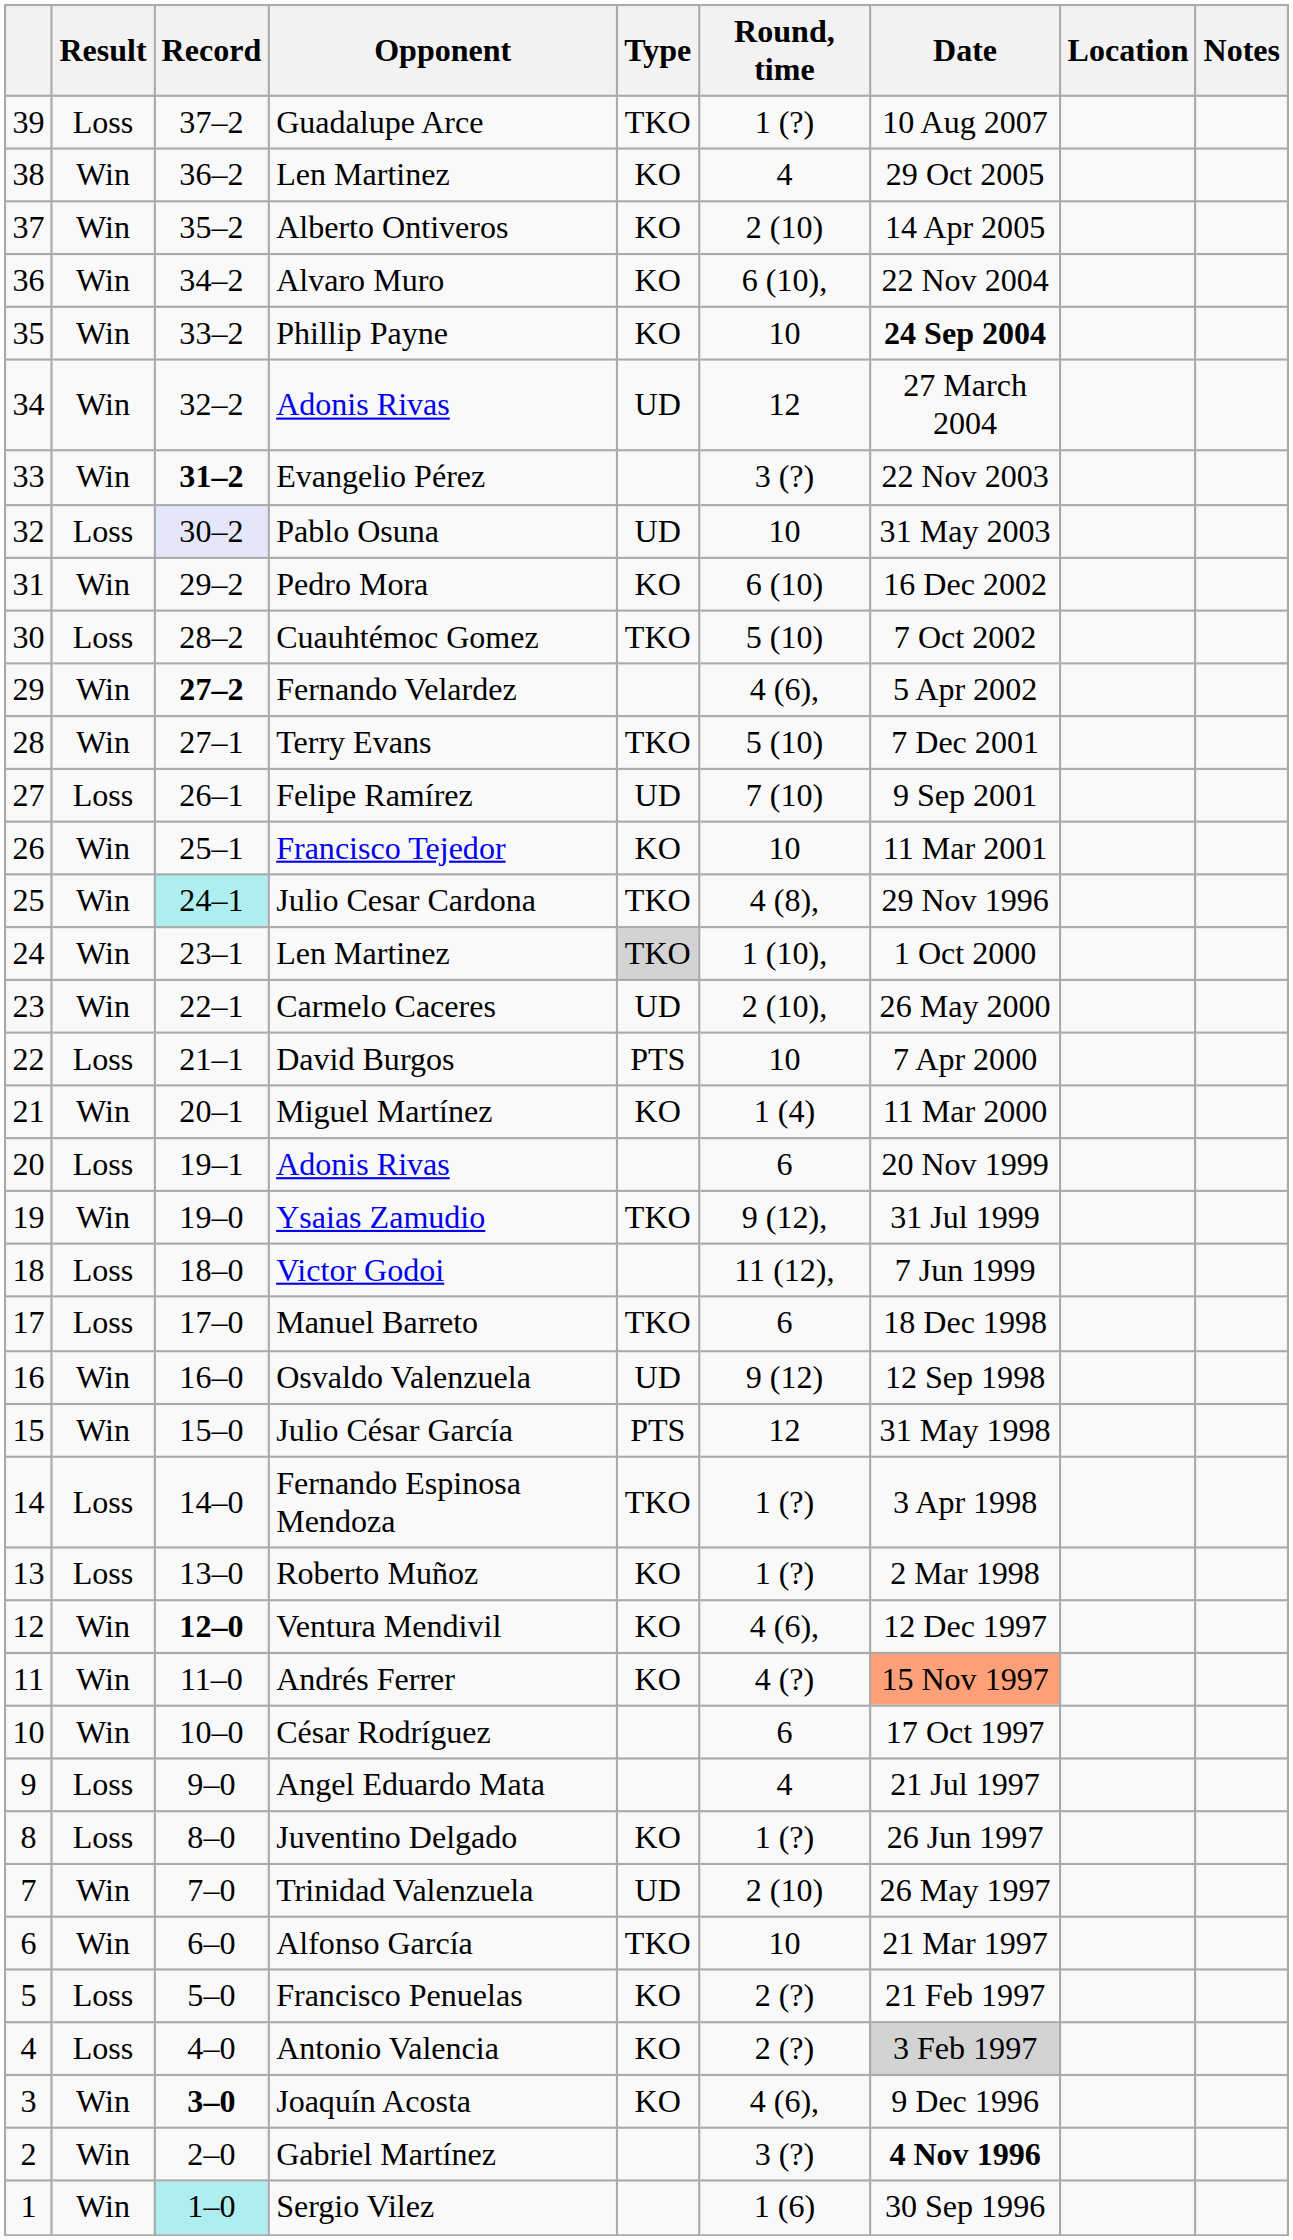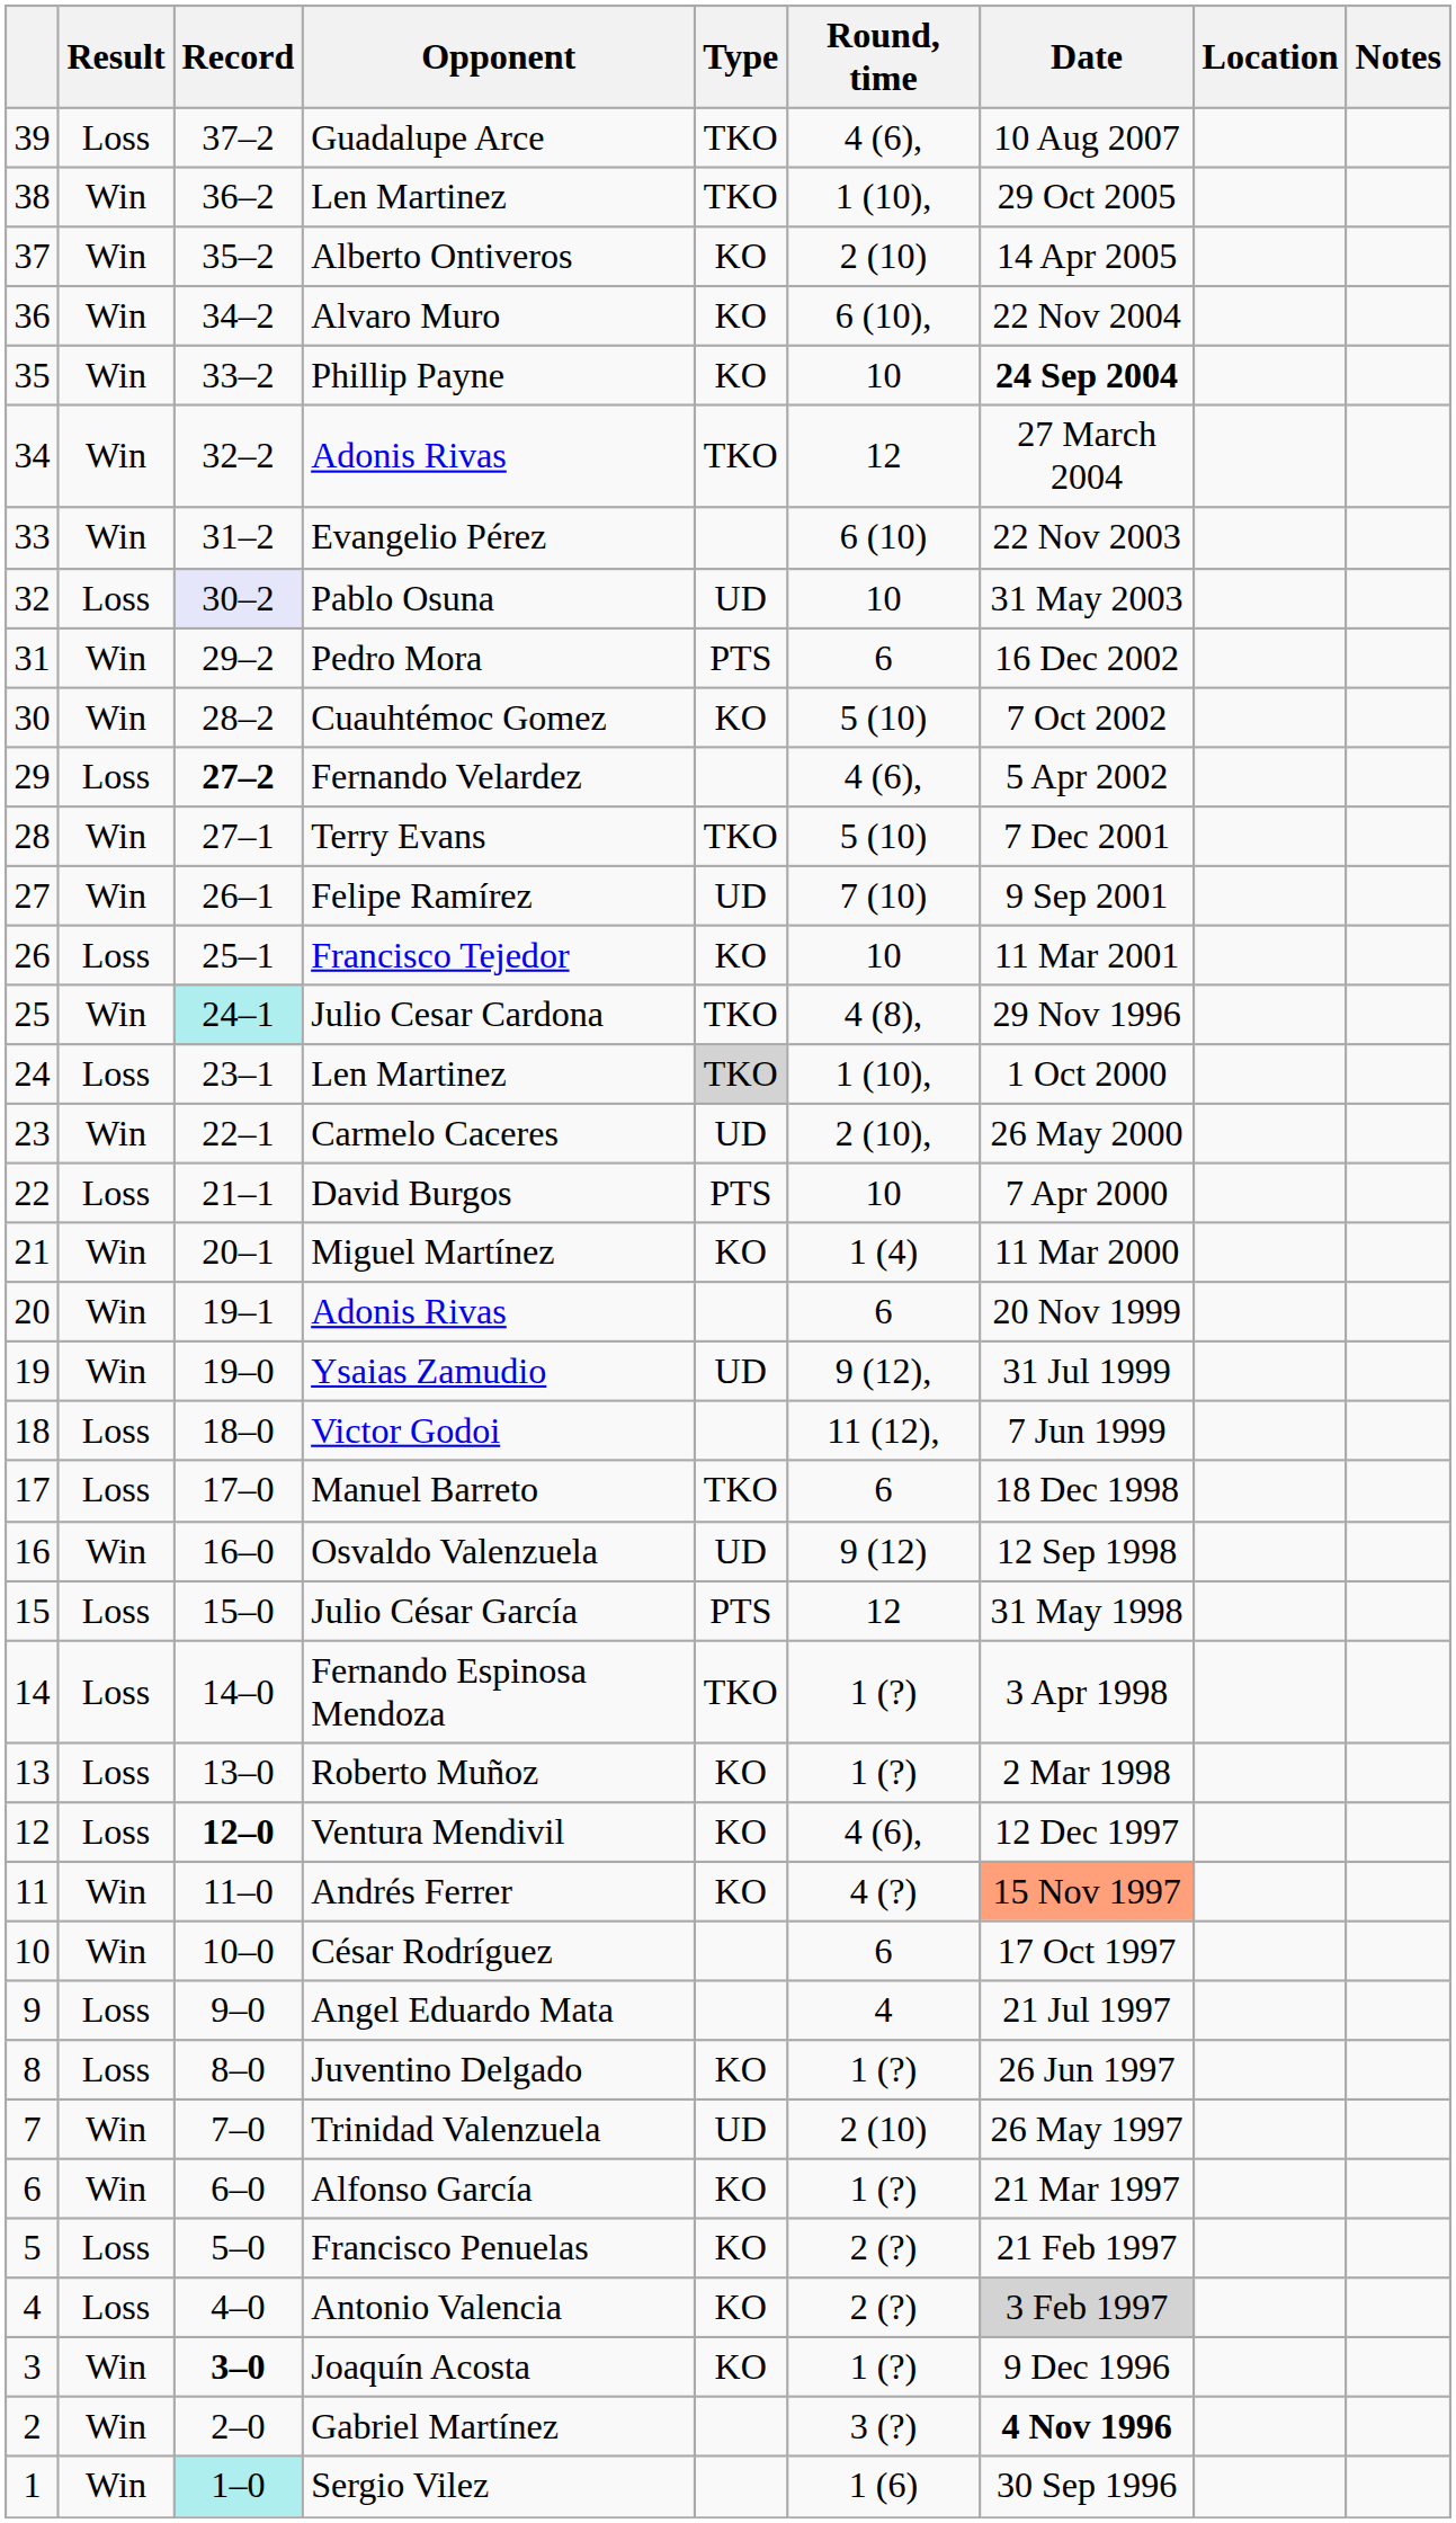 <table class="wikitable" style="text-align:center; font-size:95%">
 <tr>
 <th></th>
 <th>Result</th>
 <th>Record</th>
 <th>Opponent</th>
 <th>Type</th>
 <th>Round, time</th>
 <th>Date</th>
 <th>Location</th>
 <th>Notes</th>
 </tr>
 <tr>
 <td>39</td>
 <td>Loss</td>
 <td>37–2</td>
 <td style="text-align:left;">Guadalupe Arce</td>
 <td>TKO</td>
-<td>1 (?)</td>
+<td>4 (6), </td>
 <td>10 Aug 2007</td>
 <td style="text-align:left;"></td>
 <td></td>
 </tr>
 <tr>
 <td>38</td>
 <td>Win</td>
 <td>36–2</td>
 <td style="text-align:left;">Len Martinez</td>
-<td>KO</td>
-<td>4</td>
+<td>TKO</td>
+<td>1 (10), </td>
 <td>29 Oct 2005</td>
 <td style="text-align:left;"></td>
 <td></td>
 </tr>
 <tr>
 <td>37</td>
 <td>Win</td>
 <td>35–2</td>
 <td style="text-align:left;">Alberto Ontiveros</td>
 <td>KO</td>
 <td>2 (10)</td>
 <td>14 Apr 2005</td>
 <td style="text-align:left;"></td>
 <td></td>
 </tr>
 <tr>
 <td>36</td>
 <td>Win</td>
 <td>34–2</td>
 <td style="text-align:left;">Alvaro Muro</td>
 <td>KO</td>
 <td>6 (10), </td>
 <td>22 Nov 2004</td>
 <td style="text-align:left;"></td>
 <td></td>
 </tr>
 <tr>
 <td>35</td>
 <td>Win</td>
 <td>33–2</td>
 <td style="text-align:left;">Phillip Payne</td>
 <td>KO</td>
 <td>10</td>
 <td><strong>24 Sep 2004</strong></td>
 <td style="text-align:left;"></td>
 <td></td>
 </tr>
 <tr>
 <td>34</td>
 <td>Win</td>
 <td>32–2</td>
 <td style="text-align:left;"><a href='#'>Adonis Rivas</a></td>
-<td>UD</td>
+<td>TKO</td>
 <td>12</td>
 <td>27 March 2004</td>
 <td style="text-align:left;"></td>
 <td></td>
 </tr>
 <tr>
 <td>33</td>
 <td>Win</td>
-<td><strong>31–2</strong></td>
+<td>31–2</td>
 <td style="text-align:left;">Evangelio Pérez</td>
 <td></td>
-<td>3 (?)</td>
+<td>6 (10)</td>
 <td>22 Nov 2003</td>
 <td style="text-align:left;"></td>
 <td></td>
 </tr>
 <tr>
 <td>32</td>
 <td>Loss</td>
 <td style="background: lavender;">30–2</td>
 <td style="text-align:left;">Pablo Osuna</td>
 <td>UD</td>
 <td>10</td>
 <td>31 May 2003</td>
 <td style="text-align:left;"></td>
 <td></td>
 </tr>
 <tr>
 <td>31</td>
 <td>Win</td>
 <td>29–2</td>
 <td style="text-align:left;">Pedro Mora</td>
-<td>KO</td>
-<td>6 (10)</td>
+<td>PTS</td>
+<td>6</td>
 <td>16 Dec 2002</td>
 <td style="text-align:left;"></td>
 <td></td>
 </tr>
 <tr>
 <td>30</td>
-<td>Loss</td>
+<td>Win</td>
 <td>28–2</td>
 <td style="text-align:left;">Cuauhtémoc Gomez</td>
-<td>TKO</td>
+<td>KO</td>
 <td>5 (10)</td>
 <td>7 Oct 2002</td>
 <td style="text-align:left;"></td>
 <td></td>
 </tr>
 <tr>
 <td>29</td>
-<td>Win</td>
+<td>Loss</td>
 <td><strong>27–2</strong></td>
 <td style="text-align:left;">Fernando Velardez</td>
 <td></td>
 <td>4 (6), </td>
 <td>5 Apr 2002</td>
 <td style="text-align:left;"></td>
 <td style="text-align:left;"></td>
 </tr>
 <tr>
 <td>28</td>
 <td>Win</td>
 <td>27–1</td>
 <td style="text-align:left;">Terry Evans</td>
 <td>TKO</td>
 <td>5 (10)</td>
 <td>7 Dec 2001</td>
 <td style="text-align:left;"></td>
 <td></td>
 </tr>
 <tr>
 <td>27</td>
-<td>Loss</td>
+<td>Win</td>
 <td>26–1</td>
 <td style="text-align:left;">Felipe Ramírez</td>
 <td>UD</td>
 <td>7 (10)</td>
 <td>9 Sep 2001</td>
 <td style="text-align:left;"></td>
 <td></td>
 </tr>
 <tr>
 <td>26</td>
-<td>Win</td>
+<td>Loss</td>
 <td>25–1</td>
 <td style="text-align:left;"><a href='#'>Francisco Tejedor</a></td>
 <td>KO</td>
 <td>10</td>
 <td>11 Mar 2001</td>
 <td style="text-align:left;"></td>
 <td></td>
 </tr>
 <tr>
 <td>25</td>
 <td>Win</td>
 <td style="background: paleturquoise;">24–1</td>
 <td style="text-align:left;">Julio Cesar Cardona</td>
 <td>TKO</td>
 <td>4 (8), </td>
 <td>29 Nov 1996</td>
 <td style="text-align:left;"></td>
 <td></td>
 </tr>
 <tr>
 <td>24</td>
-<td>Win</td>
+<td>Loss</td>
 <td>23–1</td>
 <td style="text-align:left;">Len Martinez</td>
 <td style="background: lightgrey;">TKO</td>
 <td>1 (10), </td>
 <td>1 Oct 2000</td>
 <td style="text-align:left;"></td>
 <td></td>
 </tr>
 <tr>
 <td>23</td>
 <td>Win</td>
 <td>22–1</td>
 <td style="text-align:left;">Carmelo Caceres</td>
 <td>UD</td>
 <td>2 (10), </td>
 <td>26 May 2000</td>
 <td style="text-align:left;"></td>
 <td style="text-align:left;"></td>
 </tr>
 <tr>
 <td>22</td>
 <td>Loss</td>
 <td>21–1</td>
 <td style="text-align:left;">David Burgos</td>
 <td>PTS</td>
 <td>10</td>
 <td>7 Apr 2000</td>
 <td style="text-align:left;"></td>
 <td></td>
 </tr>
 <tr>
 <td>21</td>
 <td>Win</td>
 <td>20–1</td>
 <td style="text-align:left;">Miguel Martínez</td>
 <td>KO</td>
 <td>1 (4)</td>
 <td>11 Mar 2000</td>
 <td style="text-align:left;"></td>
 <td></td>
 </tr>
 <tr>
 <td>20</td>
-<td>Loss</td>
+<td>Win</td>
 <td>19–1</td>
 <td style="text-align:left;"><a href='#'>Adonis Rivas</a></td>
 <td></td>
 <td>6</td>
 <td>20 Nov 1999</td>
 <td style="text-align:left;"></td>
 <td style="text-align:left;"></td>
 </tr>
 <tr>
 <td>19</td>
 <td>Win</td>
 <td>19–0</td>
 <td style="text-align:left;"><a href='#'>Ysaias Zamudio</a></td>
-<td>TKO</td>
+<td>UD</td>
 <td>9 (12), </td>
 <td>31 Jul 1999</td>
 <td style="text-align:left;"></td>
 <td style="text-align:left;"></td>
 </tr>
 <tr>
 <td>18</td>
 <td>Loss</td>
 <td>18–0</td>
 <td style="text-align:left;"><a href='#'>Victor Godoi</a></td>
 <td></td>
 <td>11 (12), </td>
 <td>7 Jun 1999</td>
 <td style="text-align:left;"></td>
 <td style="text-align:left;"></td>
 </tr>
 <tr>
 <td>17</td>
 <td>Loss</td>
 <td>17–0</td>
 <td style="text-align:left;">Manuel Barreto</td>
 <td>TKO</td>
 <td>6</td>
 <td>18 Dec 1998</td>
 <td style="text-align:left;"></td>
 <td></td>
 </tr>
 <tr>
 <td>16</td>
 <td>Win</td>
 <td>16–0</td>
 <td style="text-align:left;">Osvaldo Valenzuela</td>
 <td>UD</td>
 <td>9 (12)</td>
 <td>12 Sep 1998</td>
 <td style="text-align:left;"></td>
 <td></td>
 </tr>
 <tr>
 <td>15</td>
-<td>Win</td>
+<td>Loss</td>
 <td>15–0</td>
 <td style="text-align:left;">Julio César García</td>
 <td>PTS</td>
 <td>12</td>
 <td>31 May 1998</td>
 <td style="text-align:left;"></td>
 <td></td>
 </tr>
 <tr>
 <td>14</td>
 <td>Loss</td>
 <td>14–0</td>
 <td style="text-align:left;">Fernando Espinosa Mendoza</td>
 <td>TKO</td>
 <td>1 (?)</td>
 <td>3 Apr 1998</td>
 <td style="text-align:left;"></td>
 <td></td>
 </tr>
 <tr>
 <td>13</td>
 <td>Loss</td>
 <td>13–0</td>
 <td style="text-align:left;">Roberto Muñoz</td>
 <td>KO</td>
 <td>1 (?)</td>
 <td>2 Mar 1998</td>
 <td style="text-align:left;"></td>
 <td></td>
 </tr>
 <tr>
 <td>12</td>
-<td>Win</td>
+<td>Loss</td>
 <td><strong>12–0</strong></td>
 <td style="text-align:left;">Ventura Mendivil</td>
 <td>KO</td>
 <td>4 (6), </td>
 <td>12 Dec 1997</td>
 <td style="text-align:left;"></td>
 <td></td>
 </tr>
 <tr>
 <td>11</td>
 <td>Win</td>
 <td>11–0</td>
 <td style="text-align:left;">Andrés Ferrer</td>
 <td>KO</td>
 <td>4 (?)</td>
 <td style="background: lightsalmon;">15 Nov 1997</td>
 <td style="text-align:left;"></td>
 <td></td>
 </tr>
 <tr>
 <td>10</td>
 <td>Win</td>
 <td>10–0</td>
 <td style="text-align:left;">César Rodríguez</td>
 <td></td>
 <td>6</td>
 <td>17 Oct 1997</td>
 <td style="text-align:left;"></td>
 <td></td>
 </tr>
 <tr>
 <td>9</td>
 <td>Loss</td>
 <td>9–0</td>
 <td style="text-align:left;">Angel Eduardo Mata</td>
 <td></td>
 <td>4</td>
 <td>21 Jul 1997</td>
 <td style="text-align:left;"></td>
 <td></td>
 </tr>
 <tr>
 <td>8</td>
 <td>Loss</td>
 <td>8–0</td>
 <td style="text-align:left;">Juventino Delgado</td>
 <td>KO</td>
 <td>1 (?)</td>
 <td>26 Jun 1997</td>
 <td style="text-align:left;"></td>
 <td></td>
 </tr>
 <tr>
 <td>7</td>
 <td>Win</td>
 <td>7–0</td>
 <td style="text-align:left;">Trinidad Valenzuela</td>
 <td>UD</td>
 <td>2 (10)</td>
 <td>26 May 1997</td>
 <td style="text-align:left;"></td>
 <td></td>
 </tr>
 <tr>
 <td>6</td>
 <td>Win</td>
 <td>6–0</td>
 <td style="text-align:left;">Alfonso García</td>
-<td>TKO</td>
-<td>10</td>
+<td>KO</td>
+<td>1 (?)</td>
 <td>21 Mar 1997</td>
 <td style="text-align:left;"></td>
 <td></td>
 </tr>
 <tr>
 <td>5</td>
 <td>Loss</td>
 <td>5–0</td>
 <td style="text-align:left;">Francisco Penuelas</td>
 <td>KO</td>
 <td>2 (?)</td>
 <td>21 Feb 1997</td>
 <td style="text-align:left;"></td>
 <td></td>
 </tr>
 <tr>
 <td>4</td>
 <td>Loss</td>
 <td>4–0</td>
 <td style="text-align:left;">Antonio Valencia</td>
 <td>KO</td>
 <td>2 (?)</td>
 <td style="background: lightgrey;">3 Feb 1997</td>
 <td style="text-align:left;"></td>
 <td></td>
 </tr>
 <tr>
 <td>3</td>
 <td>Win</td>
 <td><strong>3–0</strong></td>
 <td style="text-align:left;">Joaquín Acosta</td>
 <td>KO</td>
-<td>4 (6), </td>
+<td>1 (?)</td>
 <td>9 Dec 1996</td>
 <td style="text-align:left;"></td>
 <td></td>
 </tr>
 <tr>
 <td>2</td>
 <td>Win</td>
 <td>2–0</td>
 <td style="text-align:left;">Gabriel Martínez</td>
 <td></td>
 <td>3 (?)</td>
 <td><strong>4 Nov 1996</strong></td>
 <td style="text-align:left;"></td>
 <td></td>
 </tr>
 <tr>
 <td>1</td>
 <td>Win</td>
 <td style="background: paleturquoise;">1–0</td>
 <td style="text-align:left;">Sergio Vilez</td>
 <td></td>
 <td>1 (6)</td>
 <td>30 Sep 1996</td>
 <td style="text-align:left;"></td>
 <td></td>
 </tr>
 </table>
